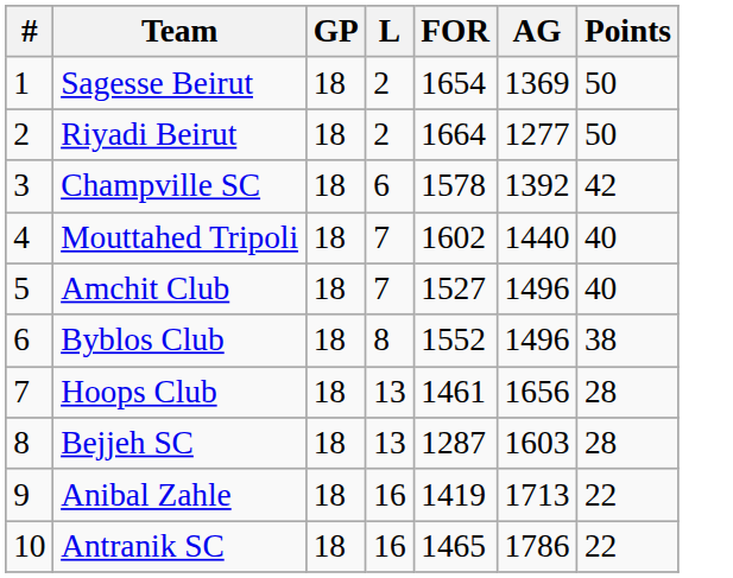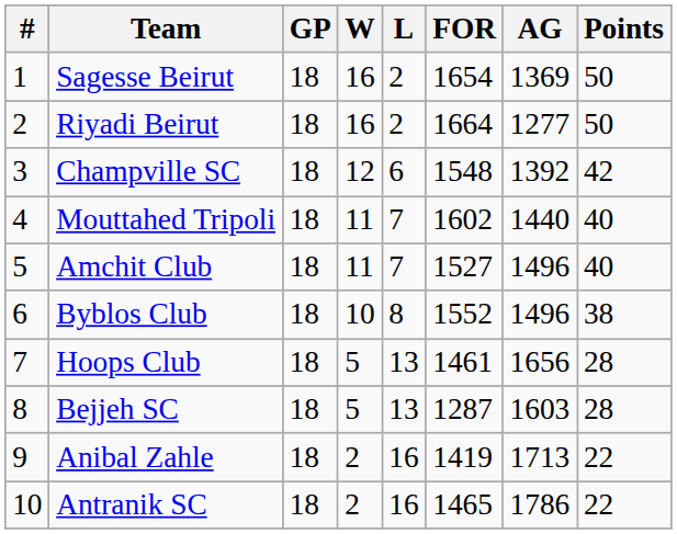 <table class="wikitable">
 <tr>
 <th>#</th>
 <th>Team</th>
 <th>GP</th>
+<th>W</th>
 <th>L</th>
 <th>FOR</th>
 <th>AG</th>
 <th>Points</th>
 </tr>
 <tr>
 <td>1</td>
 <td><a href='#'>Sagesse Beirut</a></td>
 <td>18</td>
+<td>16</td>
 <td>2</td>
 <td>1654</td>
 <td>1369</td>
 <td>50</td>
 </tr>
 <tr>
 <td>2</td>
 <td><a href='#'>Riyadi Beirut</a></td>
 <td>18</td>
+<td>16</td>
 <td>2</td>
 <td>1664</td>
 <td>1277</td>
 <td>50</td>
 </tr>
 <tr>
 <td>3</td>
 <td><a href='#'>Champville SC</a></td>
 <td>18</td>
+<td>12</td>
 <td>6</td>
-<td>1578</td>
+<td>1548</td>
 <td>1392</td>
 <td>42</td>
 </tr>
 <tr>
 <td>4</td>
 <td><a href='#'>Mouttahed Tripoli</a></td>
 <td>18</td>
+<td>11</td>
 <td>7</td>
 <td>1602</td>
 <td>1440</td>
 <td>40</td>
 </tr>
 <tr>
 <td>5</td>
 <td><a href='#'>Amchit Club</a></td>
 <td>18</td>
+<td>11</td>
 <td>7</td>
 <td>1527</td>
 <td>1496</td>
 <td>40</td>
 </tr>
 <tr>
 <td>6</td>
 <td><a href='#'>Byblos Club</a></td>
 <td>18</td>
+<td>10</td>
 <td>8</td>
 <td>1552</td>
 <td>1496</td>
 <td>38</td>
 </tr>
 <tr>
 <td>7</td>
 <td><a href='#'>Hoops Club</a></td>
 <td>18</td>
+<td>5</td>
 <td>13</td>
 <td>1461</td>
 <td>1656</td>
 <td>28</td>
 </tr>
 <tr>
 <td>8</td>
 <td><a href='#'>Bejjeh SC</a></td>
 <td>18</td>
+<td>5</td>
 <td>13</td>
 <td>1287</td>
 <td>1603</td>
 <td>28</td>
 </tr>
 <tr>
 <td>9</td>
 <td><a href='#'>Anibal Zahle</a></td>
 <td>18</td>
+<td>2</td>
 <td>16</td>
 <td>1419</td>
 <td>1713</td>
 <td>22</td>
 </tr>
 <tr>
 <td>10</td>
 <td><a href='#'>Antranik SC</a></td>
 <td>18</td>
+<td>2</td>
 <td>16</td>
 <td>1465</td>
 <td>1786</td>
 <td>22</td>
 </tr>
 </table>
